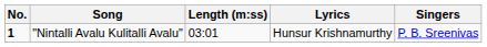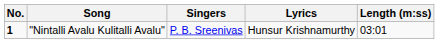 <table class="wikitable" style="font-size:95%;">
 <tr>
 <th>No.</th>
 <th>Song</th>
+<th>Singers</th>
+<th>Lyrics</th>
 <th>Length (m:ss)</th>
-<th>Lyrics</th>
-<th>Singers</th>
 </tr>
 <tr>
 <td><strong>1</strong></td>
 <td>"Nintalli Avalu Kulitalli Avalu"</td>
+<td><a href='#'>P. B. Sreenivas</a></td>
+<td>Hunsur Krishnamurthy</td>
 <td>03:01</td>
-<td>Hunsur Krishnamurthy</td>
-<td><a href='#'>P. B. Sreenivas</a></td>
 </tr>
 </table>
